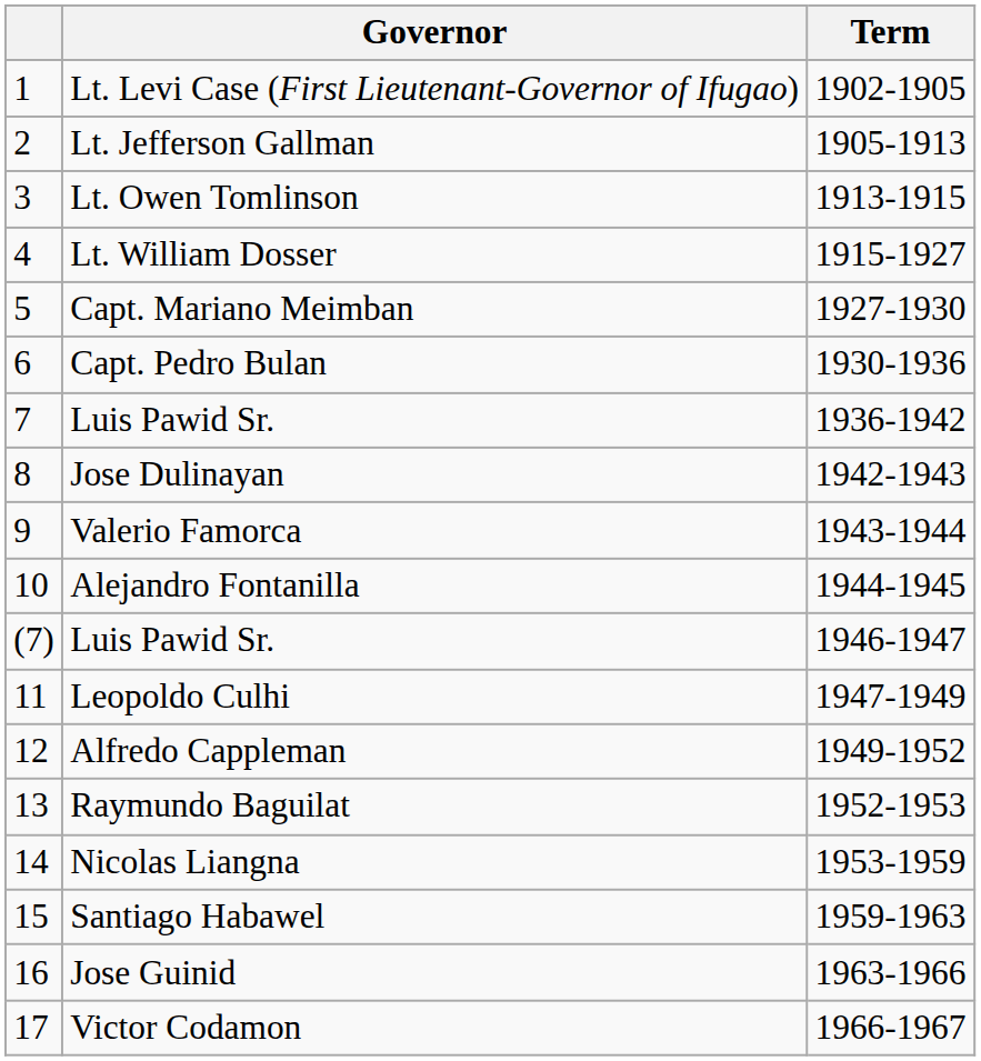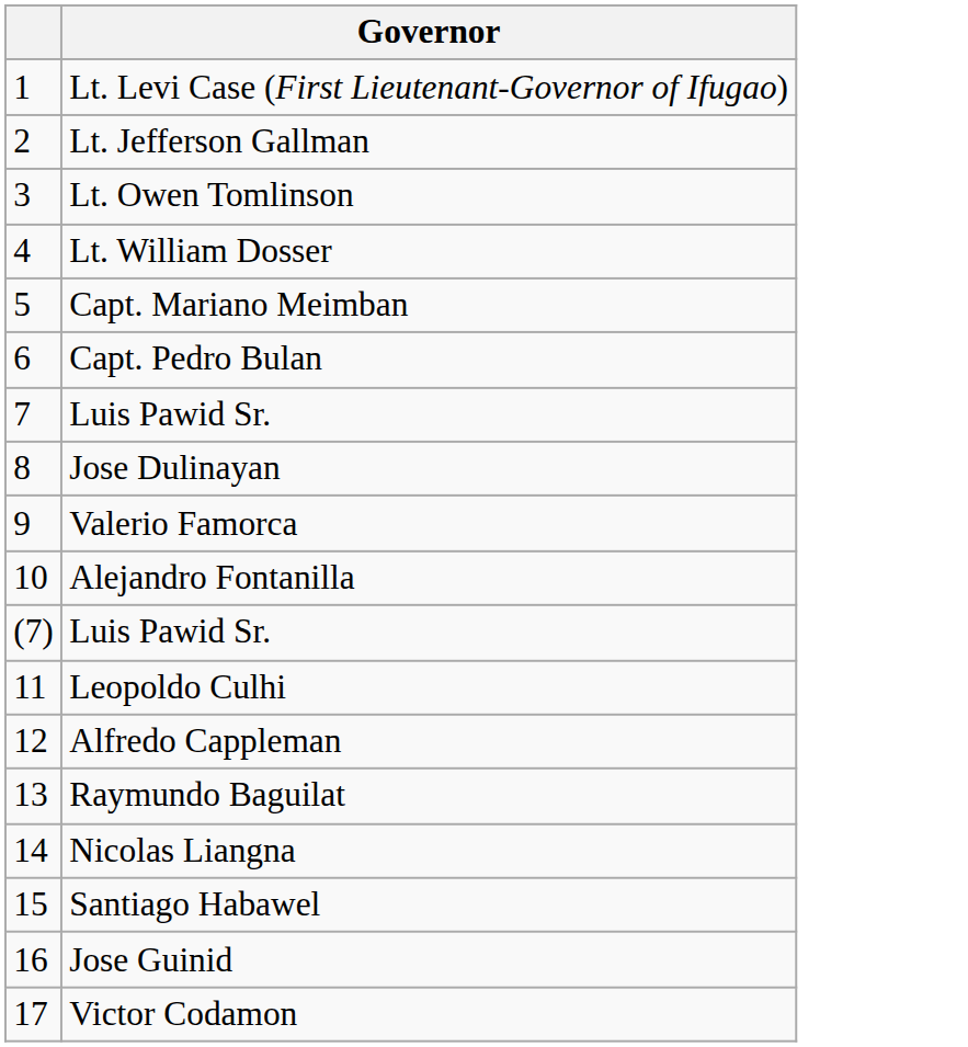 <table class="wikitable sortable">
 <tr>
 <th></th>
 <th>Governor</th>
-<th>Term</th>
 </tr>
 <tr>
 <td>1</td>
 <td>Lt. Levi Case (<em>First Lieutenant-Governor of Ifugao</em>)</td>
-<td>1902-1905</td>
 </tr>
 <tr>
 <td>2</td>
 <td>Lt. Jefferson Gallman</td>
-<td>1905-1913</td>
 </tr>
 <tr>
 <td>3</td>
 <td>Lt. Owen Tomlinson</td>
-<td>1913-1915</td>
 </tr>
 <tr>
 <td>4</td>
 <td>Lt. William Dosser</td>
-<td>1915-1927</td>
 </tr>
 <tr>
 <td>5</td>
 <td>Capt. Mariano Meimban</td>
-<td>1927-1930</td>
 </tr>
 <tr>
 <td>6</td>
 <td>Capt. Pedro Bulan</td>
-<td>1930-1936</td>
 </tr>
 <tr>
 <td>7</td>
 <td>Luis Pawid Sr.</td>
-<td>1936-1942</td>
 </tr>
 <tr>
 <td>8</td>
 <td>Jose Dulinayan</td>
-<td>1942-1943</td>
 </tr>
 <tr>
 <td>9</td>
 <td>Valerio Famorca</td>
-<td>1943-1944</td>
 </tr>
 <tr>
 <td>10</td>
 <td>Alejandro Fontanilla</td>
-<td>1944-1945</td>
 </tr>
 <tr>
 <td>(7)</td>
 <td>Luis Pawid Sr.</td>
-<td>1946-1947</td>
 </tr>
 <tr>
 <td>11</td>
 <td>Leopoldo Culhi</td>
-<td>1947-1949</td>
 </tr>
 <tr>
 <td>12</td>
 <td>Alfredo Cappleman</td>
-<td>1949-1952</td>
 </tr>
 <tr>
 <td>13</td>
 <td>Raymundo Baguilat</td>
-<td>1952-1953</td>
 </tr>
 <tr>
 <td>14</td>
 <td>Nicolas Liangna</td>
-<td>1953-1959</td>
 </tr>
 <tr>
 <td>15</td>
 <td>Santiago Habawel</td>
-<td>1959-1963</td>
 </tr>
 <tr>
 <td>16</td>
 <td>Jose Guinid</td>
-<td>1963-1966</td>
 </tr>
 <tr>
 <td>17</td>
 <td>Victor Codamon</td>
-<td>1966-1967</td>
 </tr>
 </table>
